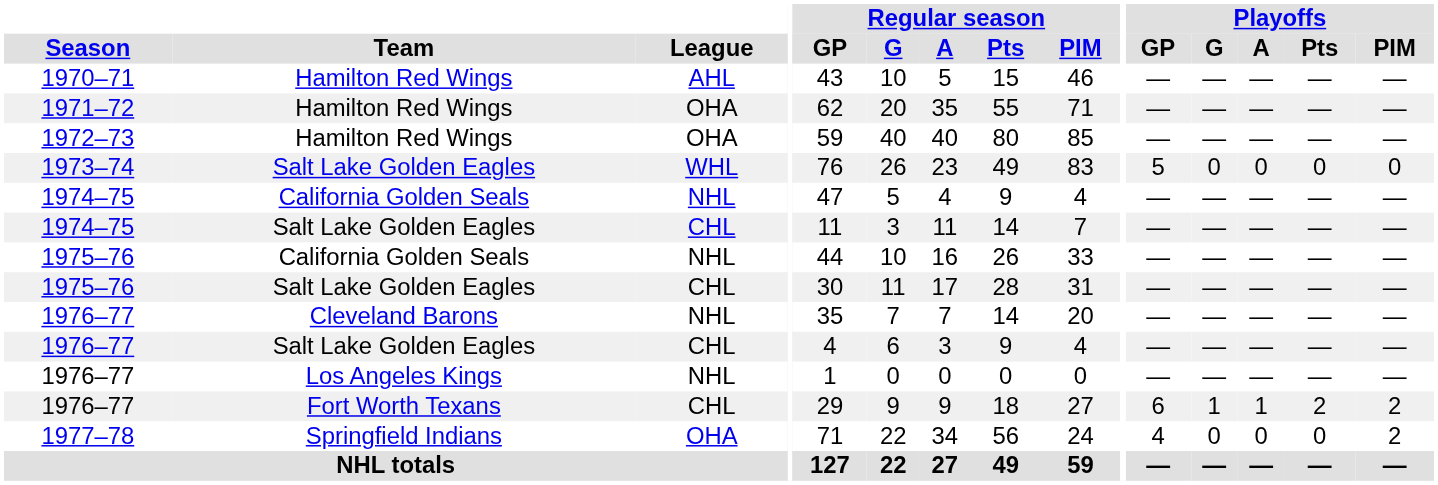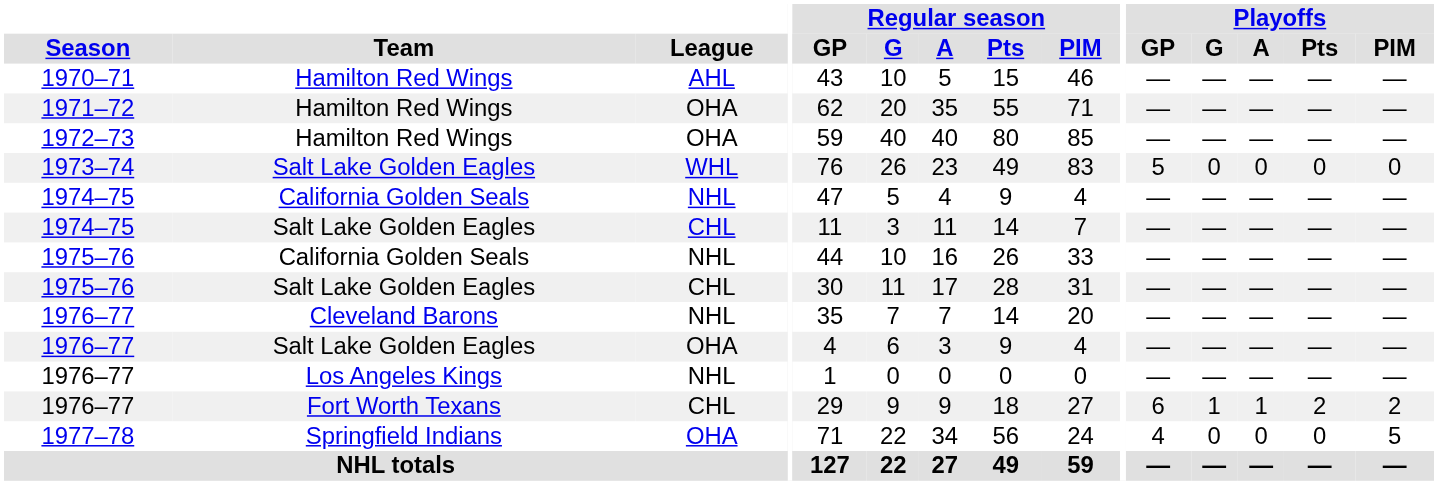 <table border="0" cellpadding="1" cellspacing="0" style="text-align:center; width:60em">
 <tr bgcolor="#e0e0e0">
 <th colspan="3" bgcolor="#ffffff"></th>
 <th rowspan="100" bgcolor="#ffffff"></th>
 <th colspan="5"><a href='#'>Regular season</a></th>
 <th rowspan="100" bgcolor="#ffffff"></th>
 <th colspan="5"><a href='#'>Playoffs</a></th>
 </tr>
 <tr bgcolor="#e0e0e0">
 <th><a href='#'>Season</a></th>
 <th>Team</th>
 <th>League</th>
 <th>GP</th>
 <th><a href='#'>G</a></th>
 <th><a href='#'>A</a></th>
 <th><a href='#'>Pts</a></th>
 <th><a href='#'>PIM</a></th>
 <th>GP</th>
 <th>G</th>
 <th>A</th>
 <th>Pts</th>
 <th>PIM</th>
 </tr>
 <tr>
 <td><a href='#'>1970–71</a></td>
 <td><a href='#'>Hamilton Red Wings</a></td>
 <td><a href='#'>AHL</a></td>
 <td>43</td>
 <td>10</td>
 <td>5</td>
 <td>15</td>
 <td>46</td>
 <td>—</td>
 <td>—</td>
 <td>—</td>
 <td>—</td>
 <td>—</td>
 </tr>
 <tr bgcolor="#f0f0f0">
 <td><a href='#'>1971–72</a></td>
 <td>Hamilton Red Wings</td>
 <td>OHA</td>
 <td>62</td>
 <td>20</td>
 <td>35</td>
 <td>55</td>
 <td>71</td>
 <td>—</td>
 <td>—</td>
 <td>—</td>
 <td>—</td>
 <td>—</td>
 </tr>
 <tr>
 <td><a href='#'>1972–73</a></td>
 <td>Hamilton Red Wings</td>
 <td>OHA</td>
 <td>59</td>
 <td>40</td>
 <td>40</td>
 <td>80</td>
 <td>85</td>
 <td>—</td>
 <td>—</td>
 <td>—</td>
 <td>—</td>
 <td>—</td>
 </tr>
 <tr bgcolor="#f0f0f0">
 <td><a href='#'>1973–74</a></td>
 <td><a href='#'>Salt Lake Golden Eagles</a></td>
 <td><a href='#'>WHL</a></td>
 <td>76</td>
 <td>26</td>
 <td>23</td>
 <td>49</td>
 <td>83</td>
 <td>5</td>
 <td>0</td>
 <td>0</td>
 <td>0</td>
 <td>0</td>
 </tr>
 <tr>
 <td><a href='#'>1974–75</a></td>
 <td><a href='#'>California Golden Seals</a></td>
 <td><a href='#'>NHL</a></td>
 <td>47</td>
 <td>5</td>
 <td>4</td>
 <td>9</td>
 <td>4</td>
 <td>—</td>
 <td>—</td>
 <td>—</td>
 <td>—</td>
 <td>—</td>
 </tr>
 <tr bgcolor="#f0f0f0">
 <td><a href='#'>1974–75</a></td>
 <td>Salt Lake Golden Eagles</td>
 <td><a href='#'>CHL</a></td>
 <td>11</td>
 <td>3</td>
 <td>11</td>
 <td>14</td>
 <td>7</td>
 <td>—</td>
 <td>—</td>
 <td>—</td>
 <td>—</td>
 <td>—</td>
 </tr>
 <tr>
 <td><a href='#'>1975–76</a></td>
 <td>California Golden Seals</td>
 <td>NHL</td>
 <td>44</td>
 <td>10</td>
 <td>16</td>
 <td>26</td>
 <td>33</td>
 <td>—</td>
 <td>—</td>
 <td>—</td>
 <td>—</td>
 <td>—</td>
 </tr>
 <tr bgcolor="#f0f0f0">
 <td><a href='#'>1975–76</a></td>
 <td>Salt Lake Golden Eagles</td>
 <td>CHL</td>
 <td>30</td>
 <td>11</td>
 <td>17</td>
 <td>28</td>
 <td>31</td>
 <td>—</td>
 <td>—</td>
 <td>—</td>
 <td>—</td>
 <td>—</td>
 </tr>
 <tr>
 <td><a href='#'>1976–77</a></td>
 <td><a href='#'>Cleveland Barons</a></td>
 <td>NHL</td>
 <td>35</td>
 <td>7</td>
 <td>7</td>
 <td>14</td>
 <td>20</td>
 <td>—</td>
 <td>—</td>
 <td>—</td>
 <td>—</td>
 <td>—</td>
 </tr>
 <tr bgcolor="#f0f0f0">
 <td><a href='#'>1976–77</a></td>
 <td>Salt Lake Golden Eagles</td>
-<td>CHL</td>
+<td>OHA</td>
 <td>4</td>
 <td>6</td>
 <td>3</td>
 <td>9</td>
 <td>4</td>
 <td>—</td>
 <td>—</td>
 <td>—</td>
 <td>—</td>
 <td>—</td>
 </tr>
 <tr>
 <td>1976–77</td>
 <td><a href='#'>Los Angeles Kings</a></td>
 <td>NHL</td>
 <td>1</td>
 <td>0</td>
 <td>0</td>
 <td>0</td>
 <td>0</td>
 <td>—</td>
 <td>—</td>
 <td>—</td>
 <td>—</td>
 <td>—</td>
 </tr>
 <tr bgcolor="#f0f0f0">
 <td>1976–77</td>
 <td><a href='#'>Fort Worth Texans</a></td>
 <td>CHL</td>
 <td>29</td>
 <td>9</td>
 <td>9</td>
 <td>18</td>
 <td>27</td>
 <td>6</td>
 <td>1</td>
 <td>1</td>
 <td>2</td>
 <td>2</td>
 </tr>
 <tr>
 <td><a href='#'>1977–78</a></td>
 <td><a href='#'>Springfield Indians</a></td>
 <td><a href='#'>OHA</a></td>
 <td>71</td>
 <td>22</td>
 <td>34</td>
 <td>56</td>
 <td>24</td>
 <td>4</td>
 <td>0</td>
 <td>0</td>
 <td>0</td>
-<td>2</td>
+<td>5</td>
 </tr>
 <tr bgcolor="#e0e0e0">
 <th colspan="3">NHL totals</th>
 <th>127</th>
 <th>22</th>
 <th>27</th>
 <th>49</th>
 <th>59</th>
 <th>—</th>
 <th>—</th>
 <th>—</th>
 <th>—</th>
 <th>—</th>
 </tr>
 </table>
